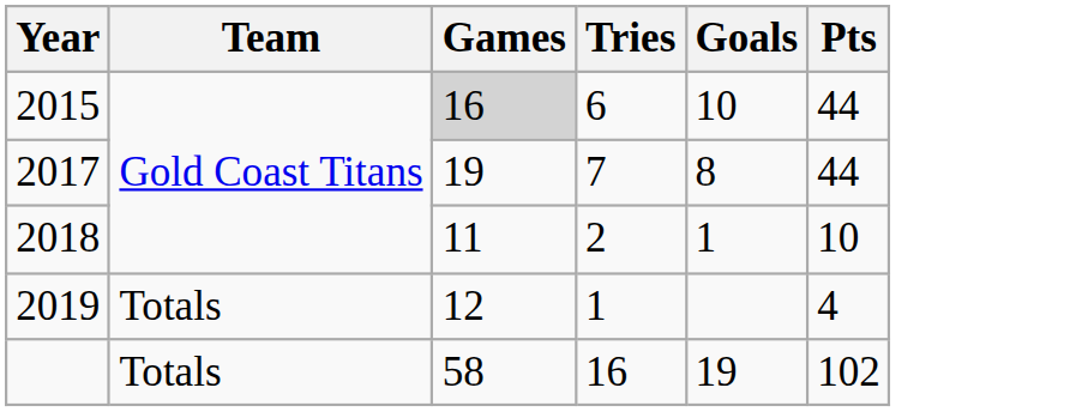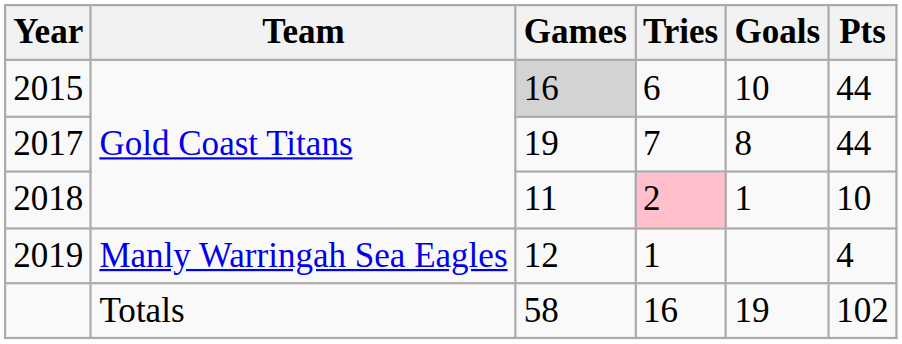 <table class="wikitable">
 <tr>
 <th>Year</th>
 <th>Team</th>
 <th>Games</th>
 <th>Tries</th>
 <th>Goals</th>
 <th>Pts</th>
 </tr>
 <tr>
 <td>2015</td>
 <td rowspan="3"> <a href='#'>Gold Coast Titans</a></td>
 <td style="background: lightgrey;">16</td>
 <td>6</td>
 <td>10</td>
 <td>44</td>
 </tr>
 <tr>
 <td>2017</td>
 <td>19</td>
 <td>7</td>
 <td>8</td>
 <td>44</td>
 </tr>
 <tr>
 <td>2018</td>
 <td>11</td>
-<td>2</td>
+<td style="background: pink;">2</td>
 <td>1</td>
 <td>10</td>
 </tr>
 <tr>
 <td>2019</td>
-<td>Totals</td>
+<td> <a href='#'>Manly Warringah Sea Eagles</a></td>
 <td>12</td>
 <td>1</td>
 <td></td>
 <td>4</td>
 </tr>
 <tr>
 <td></td>
 <td>Totals</td>
 <td>58</td>
 <td>16</td>
 <td>19</td>
 <td>102</td>
 </tr>
 </table>
